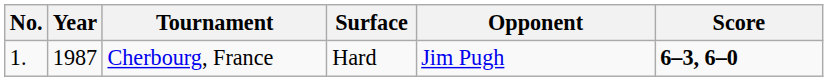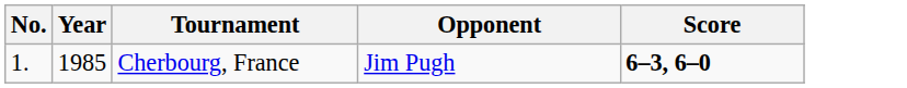 <table class="wikitable" style=font-size:97%>
 <tr>
 <th style="width:20px">No.</th>
 <th style="width:30px">Year</th>
 <th style="width:150px">Tournament</th>
-<th style="width:55px">Surface</th>
 <th style="width:160px">Opponent</th>
 <th style="width:110px" class="unsortable">Score</th>
 </tr>
 <tr>
 <td>1.</td>
-<td>1987</td>
+<td>1985</td>
 <td><a href='#'>Cherbourg</a>, France</td>
-<td>Hard</td>
 <td> <a href='#'>Jim Pugh</a></td>
 <td><strong>6–3, 6–0</strong></td>
 </tr>
 </table>
